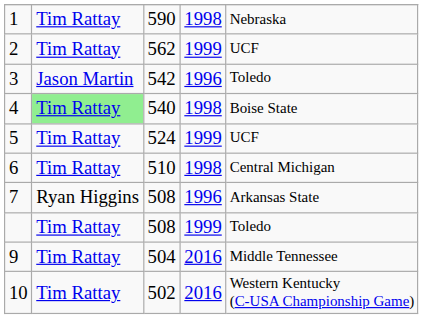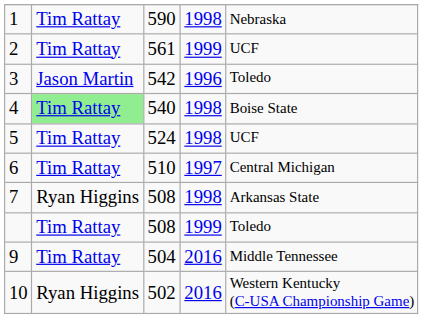 <table class="wikitable">
 <tr>
 </tr>
 <tr>
 <td>1</td>
 <td><a href='#'>Tim Rattay</a></td>
 <td>590</td>
 <td><a href='#'>1998</a></td>
 <td style="font-size:80%;">Nebraska</td>
 </tr>
 <tr>
 <td>2</td>
 <td><a href='#'>Tim Rattay</a></td>
-<td>562</td>
+<td>561</td>
 <td><a href='#'>1999</a></td>
 <td style="font-size:80%;">UCF</td>
 </tr>
 <tr>
 <td>3</td>
 <td><a href='#'>Jason Martin</a></td>
 <td>542</td>
 <td><a href='#'>1996</a></td>
 <td style="font-size:80%;">Toledo</td>
 </tr>
 <tr>
 <td>4</td>
 <td style="background: lightgreen;"><a href='#'>Tim Rattay</a></td>
 <td>540</td>
 <td><a href='#'>1998</a></td>
 <td style="font-size:80%;">Boise State</td>
 </tr>
 <tr>
 <td>5</td>
 <td><a href='#'>Tim Rattay</a></td>
 <td>524</td>
-<td><a href='#'>1999</a></td>
+<td><a href='#'>1998</a></td>
 <td style="font-size:80%;">UCF</td>
 </tr>
 <tr>
 <td>6</td>
 <td><a href='#'>Tim Rattay</a></td>
 <td>510</td>
-<td><a href='#'>1998</a></td>
+<td><a href='#'>1997</a></td>
 <td style="font-size:80%;">Central Michigan</td>
 </tr>
 <tr>
 <td>7</td>
 <td>Ryan Higgins</td>
 <td>508</td>
-<td><a href='#'>1996</a></td>
+<td><a href='#'>1998</a></td>
 <td style="font-size:80%;">Arkansas State</td>
 </tr>
 <tr>
 <td></td>
 <td><a href='#'>Tim Rattay</a></td>
 <td>508</td>
 <td><a href='#'>1999</a></td>
 <td style="font-size:80%;">Toledo</td>
 </tr>
 <tr>
 <td>9</td>
 <td><a href='#'>Tim Rattay</a></td>
 <td>504</td>
 <td><a href='#'>2016</a></td>
 <td style="font-size:80%;">Middle Tennessee</td>
 </tr>
 <tr>
 <td>10</td>
-<td><a href='#'>Tim Rattay</a></td>
+<td>Ryan Higgins</td>
 <td>502</td>
 <td><a href='#'>2016</a></td>
 <td style="font-size:80%;">Western Kentucky<br>(<a href='#'>C-USA Championship Game</a>)</td>
 </tr>
 </table>
